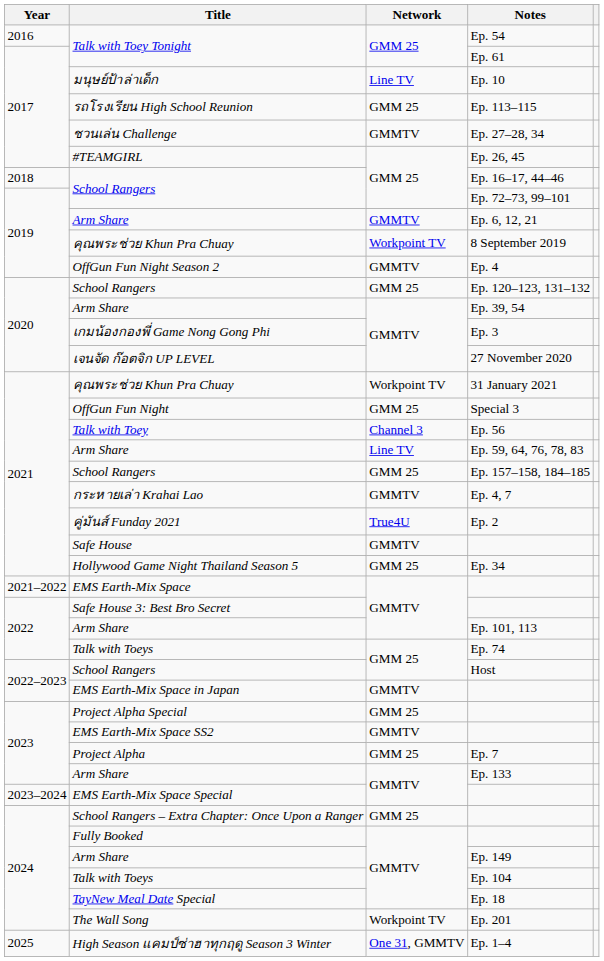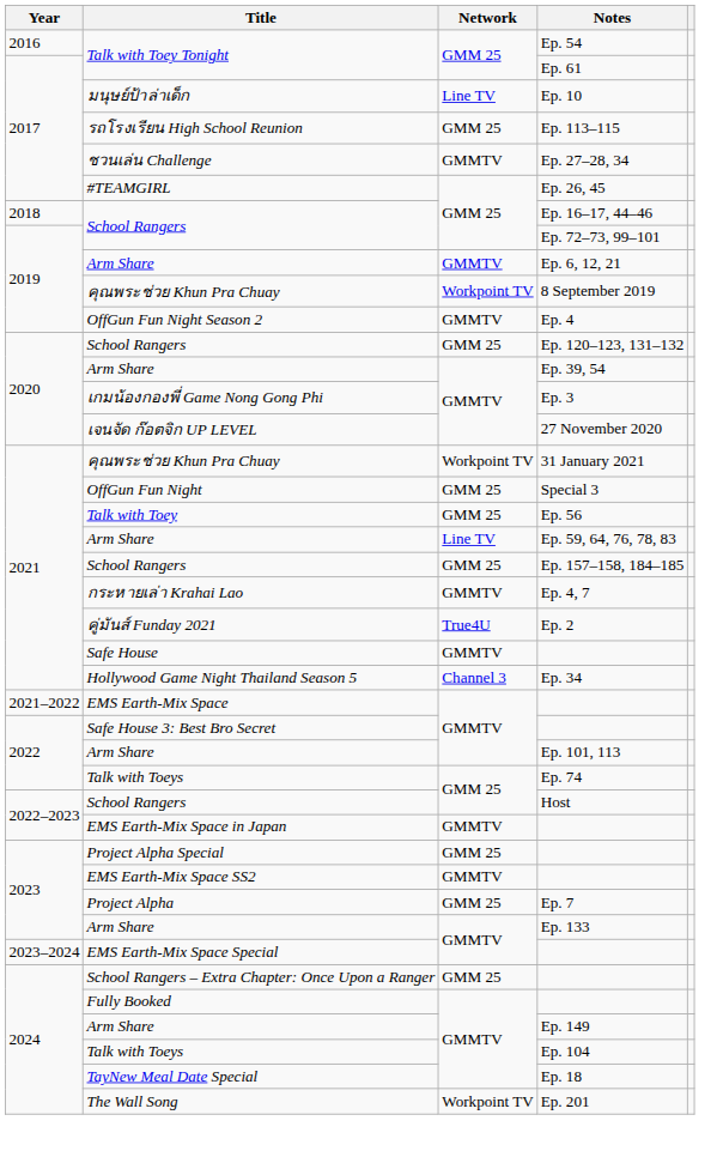 <table class="wikitable sortable plainrowheaders">
 <tr>
 <th scope="col">Year</th>
 <th scope="col">Title</th>
 <th>Network</th>
 <th scope="col" class="unsortable">Notes</th>
 <th scope="col" class="unsortable"></th>
 </tr>
 <tr>
 <td>2016</td>
 <td rowspan="2"><a href='#'><em>Talk with Toey Tonight</em></a></td>
 <td rowspan="2"><a href='#'>GMM 25</a></td>
 <td>Ep. 54</td>
 <td></td>
 </tr>
 <tr>
 <td rowspan="5">2017</td>
 <td>Ep. 61</td>
 <td></td>
 </tr>
 <tr>
 <td><em>มนุษย์ป้าล่าเด็ก</em></td>
 <td><a href='#'>Line TV</a></td>
 <td>Ep. 10</td>
 <td></td>
 </tr>
 <tr>
 <td><em>รถโรงเรียน High School Reunion</em></td>
 <td>GMM 25</td>
 <td>Ep. 113–115</td>
 <td></td>
 </tr>
 <tr>
 <td><em>ชวนเล่น Challenge</em></td>
 <td>GMMTV</td>
 <td>Ep. 27–28, 34</td>
 <td></td>
 </tr>
 <tr>
 <td><em>#TEAMGIRL</em></td>
 <td rowspan="3">GMM 25</td>
 <td>Ep. 26, 45</td>
 <td></td>
 </tr>
 <tr>
 <td>2018</td>
 <td rowspan="2"><em><a href='#'>School Rangers</a></em></td>
 <td>Ep. 16–17, 44–46</td>
 <td></td>
 </tr>
 <tr>
 <td rowspan="4">2019</td>
 <td>Ep. 72–73, 99–101</td>
 <td></td>
 </tr>
 <tr>
 <td><em><a href='#'>Arm Share</a></em></td>
 <td><a href='#'>GMMTV</a></td>
 <td>Ep. 6, 12, 21</td>
 <td></td>
 </tr>
 <tr>
 <td><em>คุณพระช่วย Khun Pra Chuay</em></td>
 <td><a href='#'>Workpoint TV</a></td>
 <td>8 September 2019</td>
 <td></td>
 </tr>
 <tr>
 <td><em>OffGun Fun Night Season 2</em></td>
 <td>GMMTV</td>
 <td>Ep. 4</td>
 <td></td>
 </tr>
 <tr>
 <td rowspan="4">2020</td>
 <td><em>School Rangers</em></td>
 <td>GMM 25</td>
 <td>Ep. 120–123, 131–132</td>
 <td></td>
 </tr>
 <tr>
 <td><em>Arm Share</em></td>
 <td rowspan="3">GMMTV</td>
 <td>Ep. 39, 54</td>
 <td></td>
 </tr>
 <tr>
 <td><em>เกมน้องกองพี่ Game Nong Gong Phi</em></td>
 <td>Ep. 3</td>
 <td></td>
 </tr>
 <tr>
 <td><em>เจนจัด ก๊อตจิก UP LEVEL</em></td>
 <td>27 November 2020</td>
 <td></td>
 </tr>
 <tr>
 <td rowspan="9">2021</td>
 <td><em>คุณพระช่วย Khun Pra Chuay</em></td>
 <td>Workpoint TV</td>
 <td>31 January 2021</td>
 <td></td>
 </tr>
 <tr>
 <td><em>OffGun Fun Night</em></td>
 <td>GMM 25</td>
 <td>Special 3</td>
 <td></td>
 </tr>
 <tr>
 <td><em><a href='#'>Talk with Toey</a></em></td>
-<td><a href='#'>Channel 3</a></td>
+<td>GMM 25</td>
 <td>Ep. 56</td>
 <td></td>
 </tr>
 <tr>
 <td><em>Arm Share</em></td>
 <td><a href='#'>Line TV</a></td>
 <td>Ep. 59, 64, 76, 78, 83</td>
 <td></td>
 </tr>
 <tr>
 <td><em>School Rangers</em></td>
 <td>GMM 25</td>
 <td>Ep. 157–158, 184–185</td>
 <td></td>
 </tr>
 <tr>
 <td><em>กระหายเล่า Krahai Lao</em></td>
 <td>GMMTV</td>
 <td>Ep. 4, 7</td>
 <td></td>
 </tr>
 <tr>
 <td><em>คู่มันส์ Funday 2021</em></td>
 <td><a href='#'>True4U</a></td>
 <td>Ep. 2</td>
 <td></td>
 </tr>
 <tr>
 <td><em>Safe House</em></td>
 <td>GMMTV</td>
 <td></td>
 <td></td>
 </tr>
 <tr>
 <td><em>Hollywood Game Night Thailand Season 5</em></td>
-<td>GMM 25</td>
+<td><a href='#'>Channel 3</a></td>
 <td>Ep. 34</td>
 <td></td>
 </tr>
 <tr>
 <td>2021–2022</td>
 <td><em>EMS Earth-Mix Space</em></td>
 <td rowspan="3">GMMTV</td>
 <td></td>
 <td></td>
 </tr>
 <tr>
 <td rowspan="3">2022</td>
 <td><em>Safe House 3: Best Bro Secret</em></td>
 <td></td>
 <td></td>
 </tr>
 <tr>
 <td><em>Arm Share</em></td>
 <td>Ep. 101, 113</td>
 <td></td>
 </tr>
 <tr>
 <td><em>Talk with Toeys</em></td>
 <td rowspan="2">GMM 25</td>
 <td>Ep. 74</td>
 <td></td>
 </tr>
 <tr>
 <td rowspan="2">2022–2023</td>
 <td><em>School Rangers</em></td>
 <td>Host</td>
 <td></td>
 </tr>
 <tr>
 <td><em>EMS Earth-Mix Space in Japan</em></td>
 <td>GMMTV</td>
 <td></td>
 <td></td>
 </tr>
 <tr>
 <td rowspan="4">2023</td>
 <td><em>Project Alpha Special</em></td>
 <td>GMM 25</td>
 <td></td>
 <td></td>
 </tr>
 <tr>
 <td><em>EMS Earth-Mix Space SS2</em></td>
 <td>GMMTV</td>
 <td></td>
 <td></td>
 </tr>
 <tr>
 <td><em>Project Alpha</em></td>
 <td>GMM 25</td>
 <td>Ep. 7</td>
 <td></td>
 </tr>
 <tr>
 <td><em>Arm Share</em></td>
 <td rowspan="2">GMMTV</td>
 <td>Ep. 133</td>
 <td></td>
 </tr>
 <tr>
 <td>2023–2024</td>
 <td><em>EMS Earth-Mix Space Special</em></td>
 <td></td>
 <td></td>
 </tr>
 <tr>
 <td rowspan="6">2024</td>
 <td><em>School Rangers – Extra Chapter: Once Upon a Ranger</em></td>
 <td>GMM 25</td>
 <td></td>
 <td></td>
 </tr>
 <tr>
 <td><em>Fully Booked</em></td>
 <td rowspan="4">GMMTV</td>
 <td></td>
 <td></td>
 </tr>
 <tr>
 <td><em>Arm Share</em></td>
 <td>Ep. 149</td>
 <td></td>
 </tr>
 <tr>
 <td><em>Talk with Toeys</em></td>
 <td>Ep. 104</td>
 <td></td>
 </tr>
 <tr>
 <td><em><a href='#'>TayNew Meal Date</a> Special</em></td>
 <td>Ep. 18</td>
 <td></td>
 </tr>
 <tr>
 <td><em>The Wall Song</em></td>
 <td>Workpoint TV</td>
 <td>Ep. 201</td>
 <td></td>
 </tr>
-<tr>
-<td>2025</td>
-<td><em>High Season แคมป์ซ่าฮาทุกฤดู Season 3 Winter</em></td>
-<td><a href='#'>One 31</a>, GMMTV</td>
-<td>Ep. 1–4</td>
-<td></td>
-</tr>
 </table>
